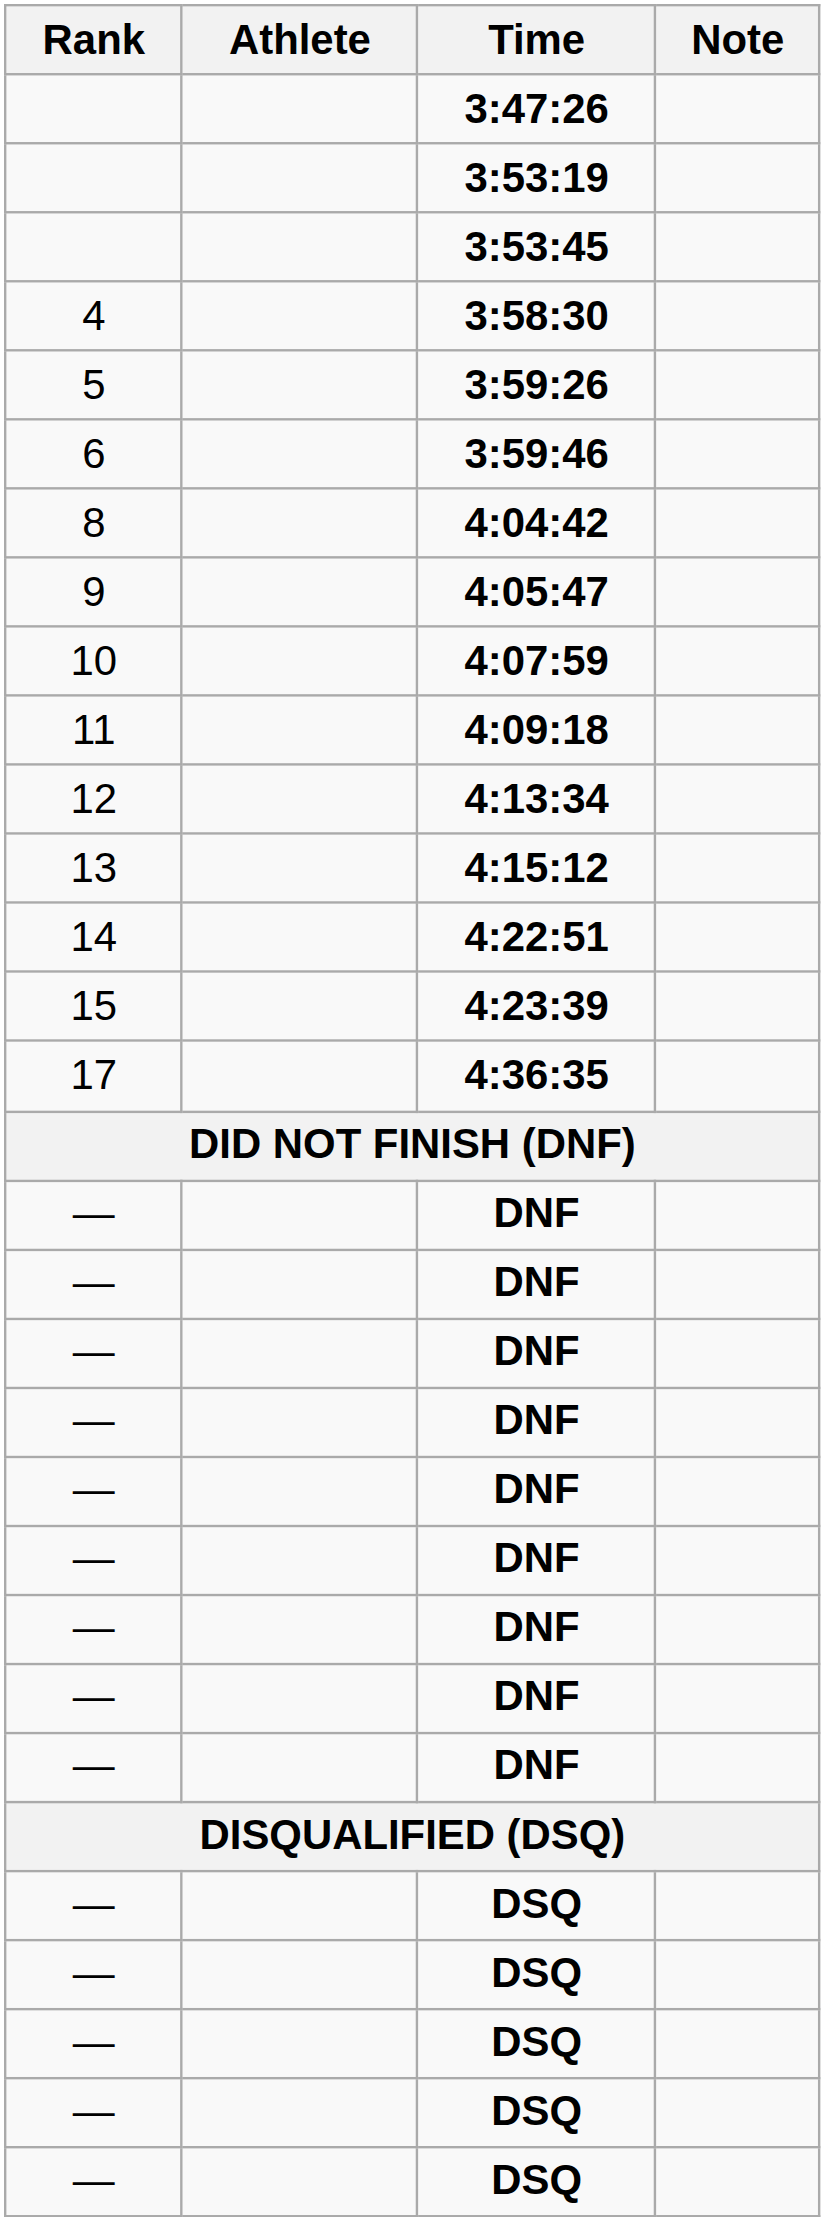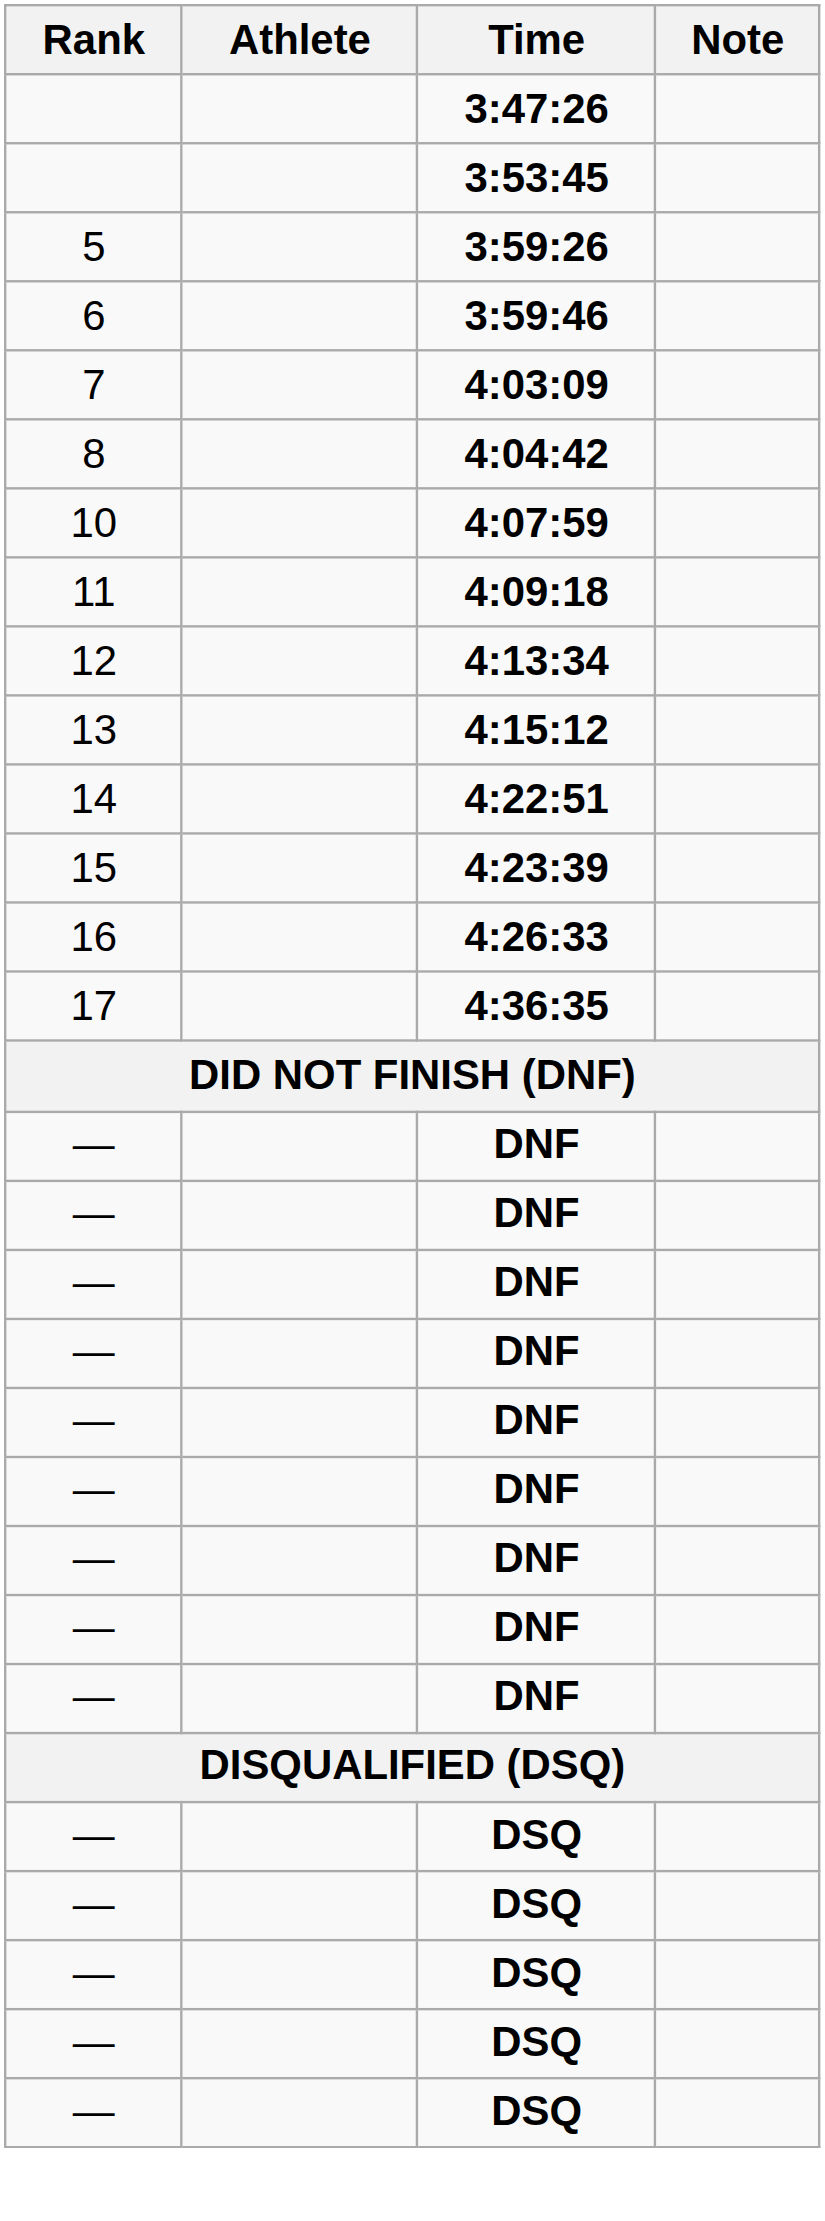 <table class="wikitable" style=" text-align:center; font-size:110%;" width="55%">
 <tr>
 <th>Rank</th>
 <th>Athlete</th>
 <th>Time</th>
 <th>Note</th>
 </tr>
 <tr>
 <td></td>
 <td align=left></td>
 <td><strong>3:47:26</strong></td>
 <td></td>
 </tr>
 <tr>
 <td></td>
 <td align=left></td>
-<td><strong>3:53:19</strong></td>
-<td></td>
-</tr>
-<tr>
-<td></td>
-<td align=left></td>
 <td><strong>3:53:45</strong></td>
-<td></td>
-</tr>
-<tr>
-<td>4</td>
-<td align=left></td>
-<td><strong>3:58:30</strong></td>
 <td></td>
 </tr>
 <tr>
 <td>5</td>
 <td align=left></td>
 <td><strong>3:59:26</strong></td>
 <td></td>
 </tr>
 <tr>
 <td>6</td>
 <td align=left></td>
 <td><strong>3:59:46</strong></td>
 <td></td>
 </tr>
 <tr>
+<td>7</td>
+<td align=left></td>
+<td><strong>4:03:09</strong></td>
+<td></td>
+</tr>
+<tr>
 <td>8</td>
 <td align=left></td>
 <td><strong>4:04:42</strong></td>
-<td></td>
-</tr>
-<tr>
-<td>9</td>
-<td align=left></td>
-<td><strong>4:05:47</strong></td>
 <td></td>
 </tr>
 <tr>
 <td>10</td>
 <td align=left></td>
 <td><strong>4:07:59</strong></td>
 <td></td>
 </tr>
 <tr>
 <td>11</td>
 <td align=left></td>
 <td><strong>4:09:18</strong></td>
 <td></td>
 </tr>
 <tr>
 <td>12</td>
 <td align=left></td>
 <td><strong>4:13:34</strong></td>
 <td></td>
 </tr>
 <tr>
 <td>13</td>
 <td align=left></td>
 <td><strong>4:15:12</strong></td>
 <td></td>
 </tr>
 <tr>
 <td>14</td>
 <td align=left></td>
 <td><strong>4:22:51</strong></td>
 <td></td>
 </tr>
 <tr>
 <td>15</td>
 <td align=left></td>
 <td><strong>4:23:39</strong></td>
+<td></td>
+</tr>
+<tr>
+<td>16</td>
+<td align=left></td>
+<td><strong>4:26:33</strong></td>
 <td></td>
 </tr>
 <tr>
 <td>17</td>
 <td align=left></td>
 <td><strong>4:36:35</strong></td>
 <td></td>
 </tr>
 <tr>
 <th colspan="4">DID NOT FINISH (DNF)</th>
 </tr>
 <tr>
 <td>—</td>
 <td align=left></td>
 <td><strong>DNF </strong></td>
 <td></td>
 </tr>
 <tr>
 <td>—</td>
 <td align=left></td>
 <td><strong>DNF </strong></td>
 <td></td>
 </tr>
 <tr>
 <td>—</td>
 <td align=left></td>
 <td><strong>DNF </strong></td>
 <td></td>
 </tr>
 <tr>
 <td>—</td>
 <td align=left></td>
 <td><strong>DNF </strong></td>
 <td></td>
 </tr>
 <tr>
 <td>—</td>
 <td align=left></td>
 <td><strong>DNF </strong></td>
 <td></td>
 </tr>
 <tr>
 <td>—</td>
 <td align=left></td>
 <td><strong>DNF </strong></td>
 <td></td>
 </tr>
 <tr>
 <td>—</td>
 <td align=left></td>
 <td><strong>DNF </strong></td>
 <td></td>
 </tr>
 <tr>
 <td>—</td>
 <td align=left></td>
 <td><strong>DNF </strong></td>
 <td></td>
 </tr>
 <tr>
 <td>—</td>
 <td align=left></td>
 <td><strong>DNF </strong></td>
 <td></td>
 </tr>
 <tr>
 <th colspan="4">DISQUALIFIED (DSQ)</th>
 </tr>
 <tr>
 <td>—</td>
 <td align=left></td>
 <td><strong>DSQ </strong></td>
 <td></td>
 </tr>
 <tr>
 <td>—</td>
 <td align=left></td>
 <td><strong>DSQ </strong></td>
 <td></td>
 </tr>
 <tr>
 <td>—</td>
 <td align=left></td>
 <td><strong>DSQ </strong></td>
 <td></td>
 </tr>
 <tr>
 <td>—</td>
 <td align=left></td>
 <td><strong>DSQ </strong></td>
 <td></td>
 </tr>
 <tr>
 <td>—</td>
 <td align=left></td>
 <td><strong>DSQ </strong></td>
 <td></td>
 </tr>
 </table>
